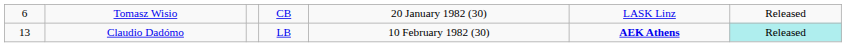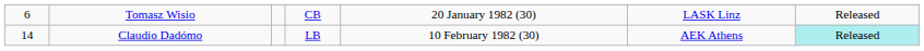 <table class="wikitable" style="text-align:center; font-size:90%; width:85%;">
 <tr>
 <td>6</td>
 <td><a href='#'>Tomasz Wisio</a></td>
 <td></td>
 <td><a href='#'>CB</a></td>
 <td>20 January 1982 (30)</td>
 <td> <a href='#'>LASK Linz</a></td>
 <td>Released</td>
 </tr>
 <tr>
-<td>13</td>
+<td>14</td>
 <td><a href='#'>Claudio Dadómo</a></td>
 <td> </td>
 <td><a href='#'>LB</a></td>
 <td>10 February 1982 (30)</td>
-<td><strong> <a href='#'>AEK Athens</a></strong></td>
+<td> <a href='#'>AEK Athens</a></td>
 <td style="background: paleturquoise;">Released</td>
 </tr>
 </table>
